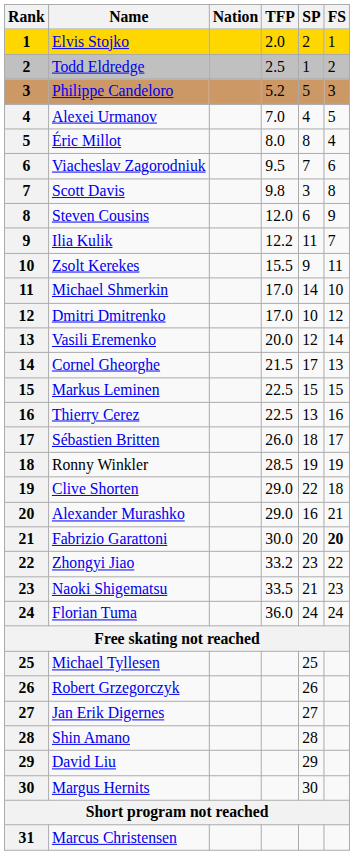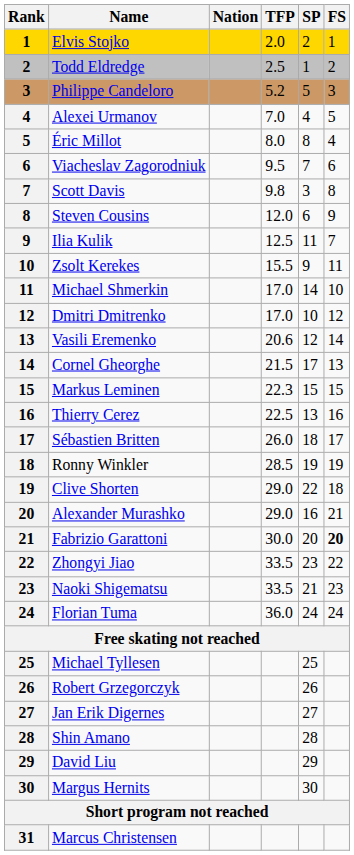 <table class="wikitable">
 <tr>
 <th>Rank</th>
 <th>Name</th>
 <th>Nation</th>
 <th>TFP</th>
 <th>SP</th>
 <th>FS</th>
 </tr>
 <tr style="background:gold;">
 <td style="text-align:center;"><strong>1</strong></td>
 <td><a href='#'>Elvis Stojko</a></td>
 <td></td>
 <td>2.0</td>
 <td>2</td>
 <td>1</td>
 </tr>
 <tr style="background:silver;">
 <td style="text-align:center;"><strong>2</strong></td>
 <td><a href='#'>Todd Eldredge</a></td>
 <td></td>
 <td>2.5</td>
 <td>1</td>
 <td>2</td>
 </tr>
 <tr style="background:#c96;">
 <td style="text-align:center;"><strong>3</strong></td>
 <td><a href='#'>Philippe Candeloro</a></td>
 <td></td>
 <td>5.2</td>
 <td>5</td>
 <td>3</td>
 </tr>
 <tr>
 <th>4</th>
 <td><a href='#'>Alexei Urmanov</a></td>
 <td></td>
 <td>7.0</td>
 <td>4</td>
 <td>5</td>
 </tr>
 <tr>
 <th>5</th>
 <td><a href='#'>Éric Millot</a></td>
 <td></td>
 <td>8.0</td>
 <td>8</td>
 <td>4</td>
 </tr>
 <tr>
 <th>6</th>
 <td><a href='#'>Viacheslav Zagorodniuk</a></td>
 <td></td>
 <td>9.5</td>
 <td>7</td>
 <td>6</td>
 </tr>
 <tr>
 <th>7</th>
 <td><a href='#'>Scott Davis</a></td>
 <td></td>
 <td>9.8</td>
 <td>3</td>
 <td>8</td>
 </tr>
 <tr>
 <th>8</th>
 <td><a href='#'>Steven Cousins</a></td>
 <td></td>
 <td>12.0</td>
 <td>6</td>
 <td>9</td>
 </tr>
 <tr>
 <th>9</th>
 <td><a href='#'>Ilia Kulik</a></td>
 <td></td>
-<td>12.2</td>
+<td>12.5</td>
 <td>11</td>
 <td>7</td>
 </tr>
 <tr>
 <th>10</th>
 <td><a href='#'>Zsolt Kerekes</a></td>
 <td></td>
 <td>15.5</td>
 <td>9</td>
 <td>11</td>
 </tr>
 <tr>
 <th>11</th>
 <td><a href='#'>Michael Shmerkin</a></td>
 <td></td>
 <td>17.0</td>
 <td>14</td>
 <td>10</td>
 </tr>
 <tr>
 <th>12</th>
 <td><a href='#'>Dmitri Dmitrenko</a></td>
 <td></td>
 <td>17.0</td>
 <td>10</td>
 <td>12</td>
 </tr>
 <tr>
 <th>13</th>
 <td><a href='#'>Vasili Eremenko</a></td>
 <td></td>
-<td>20.0</td>
+<td>20.6</td>
 <td>12</td>
 <td>14</td>
 </tr>
 <tr>
 <th>14</th>
 <td><a href='#'>Cornel Gheorghe</a></td>
 <td></td>
 <td>21.5</td>
 <td>17</td>
 <td>13</td>
 </tr>
 <tr>
 <th>15</th>
 <td><a href='#'>Markus Leminen</a></td>
 <td></td>
-<td>22.5</td>
+<td>22.3</td>
 <td>15</td>
 <td>15</td>
 </tr>
 <tr>
 <th>16</th>
 <td><a href='#'>Thierry Cerez</a></td>
 <td></td>
 <td>22.5</td>
 <td>13</td>
 <td>16</td>
 </tr>
 <tr>
 <th>17</th>
 <td><a href='#'>Sébastien Britten</a></td>
 <td></td>
 <td>26.0</td>
 <td>18</td>
 <td>17</td>
 </tr>
 <tr>
 <th>18</th>
 <td>Ronny Winkler</td>
 <td></td>
 <td>28.5</td>
 <td>19</td>
 <td>19</td>
 </tr>
 <tr>
 <th>19</th>
 <td><a href='#'>Clive Shorten</a></td>
 <td></td>
 <td>29.0</td>
 <td>22</td>
 <td>18</td>
 </tr>
 <tr>
 <th>20</th>
 <td><a href='#'>Alexander Murashko</a></td>
 <td></td>
 <td>29.0</td>
 <td>16</td>
 <td>21</td>
 </tr>
 <tr>
 <th>21</th>
 <td><a href='#'>Fabrizio Garattoni</a></td>
 <td></td>
 <td>30.0</td>
 <td>20</td>
 <td><strong>20</strong></td>
 </tr>
 <tr>
 <th>22</th>
 <td><a href='#'>Zhongyi Jiao</a></td>
 <td></td>
-<td>33.2</td>
+<td>33.5</td>
 <td>23</td>
 <td>22</td>
 </tr>
 <tr>
 <th>23</th>
 <td><a href='#'>Naoki Shigematsu</a></td>
 <td></td>
 <td>33.5</td>
 <td>21</td>
 <td>23</td>
 </tr>
 <tr>
 <th>24</th>
 <td><a href='#'>Florian Tuma</a></td>
 <td></td>
 <td>36.0</td>
 <td>24</td>
 <td>24</td>
 </tr>
 <tr>
 <th colspan=6>Free skating not reached</th>
 </tr>
 <tr>
 <th>25</th>
 <td><a href='#'>Michael Tyllesen</a></td>
 <td></td>
 <td></td>
 <td>25</td>
 <td></td>
 </tr>
 <tr>
 <th>26</th>
 <td><a href='#'>Robert Grzegorczyk</a></td>
 <td></td>
 <td></td>
 <td>26</td>
 <td></td>
 </tr>
 <tr>
 <th>27</th>
 <td><a href='#'>Jan Erik Digernes</a></td>
 <td></td>
 <td></td>
 <td>27</td>
 <td></td>
 </tr>
 <tr>
 <th>28</th>
 <td><a href='#'>Shin Amano</a></td>
 <td></td>
 <td></td>
 <td>28</td>
 <td></td>
 </tr>
 <tr>
 <th>29</th>
 <td><a href='#'>David Liu</a></td>
 <td></td>
 <td></td>
 <td>29</td>
 <td></td>
 </tr>
 <tr>
 <th>30</th>
 <td><a href='#'>Margus Hernits</a></td>
 <td></td>
 <td></td>
 <td>30</td>
 <td></td>
 </tr>
 <tr>
 <th colspan=6>Short program not reached</th>
 </tr>
 <tr>
 <th>31</th>
 <td><a href='#'>Marcus Christensen</a></td>
 <td></td>
 <td></td>
 <td></td>
 <td></td>
 </tr>
 </table>
